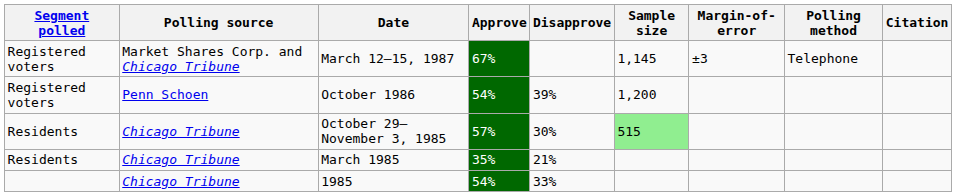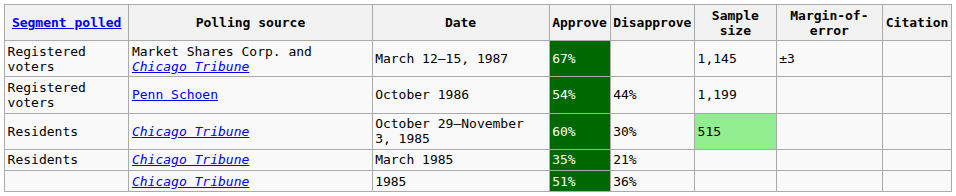 <table class="wikitable" style="width: 75%">
 <tr>
 <th><a href='#'>Segment polled</a></th>
 <th>Polling source</th>
 <th>Date</th>
 <th>Approve</th>
 <th>Disapprove</th>
 <th>Sample size</th>
 <th>Margin-of-error</th>
-<th>Polling method</th>
 <th>Citation</th>
 </tr>
 <tr>
 <td>Registered voters</td>
 <td>Market Shares Corp. and <em><a href='#'>Chicago Tribune</a></em></td>
 <td>March 12–15, 1987</td>
 <td style="background:#006800; color: white">67%</td>
 <td></td>
 <td>1,145</td>
 <td>±3</td>
-<td>Telephone</td>
 <td></td>
 </tr>
 <tr>
 <td>Registered voters</td>
 <td><a href='#'>Penn Schoen</a></td>
 <td>October 1986</td>
 <td style="background:#006800; color: white">54%</td>
-<td>39%</td>
-<td>1,200</td>
-<td></td>
+<td>44%</td>
+<td>1,199</td>
 <td></td>
 <td></td>
 </tr>
 <tr>
 <td>Residents</td>
 <td><em><a href='#'>Chicago Tribune</a></em></td>
 <td>October 29–November 3, 1985</td>
-<td style="background:#006800; color: white">57%</td>
+<td style="background:#006800; color: white">60%</td>
 <td>30%</td>
 <td style="background: lightgreen;">515</td>
-<td></td>
 <td></td>
 <td></td>
 </tr>
 <tr>
 <td>Residents</td>
 <td><em><a href='#'>Chicago Tribune</a></em></td>
 <td>March 1985</td>
 <td style="background:#006800; color: white">35%</td>
 <td>21%</td>
 <td></td>
 <td></td>
 <td></td>
-<td></td>
 </tr>
 <tr>
 <td></td>
 <td><em><a href='#'>Chicago Tribune</a></em></td>
 <td>1985</td>
-<td style="background:#006800; color: white">54%</td>
-<td>33%</td>
-<td></td>
+<td style="background:#006800; color: white">51%</td>
+<td>36%</td>
 <td></td>
 <td></td>
 <td></td>
 </tr>
 </table>
